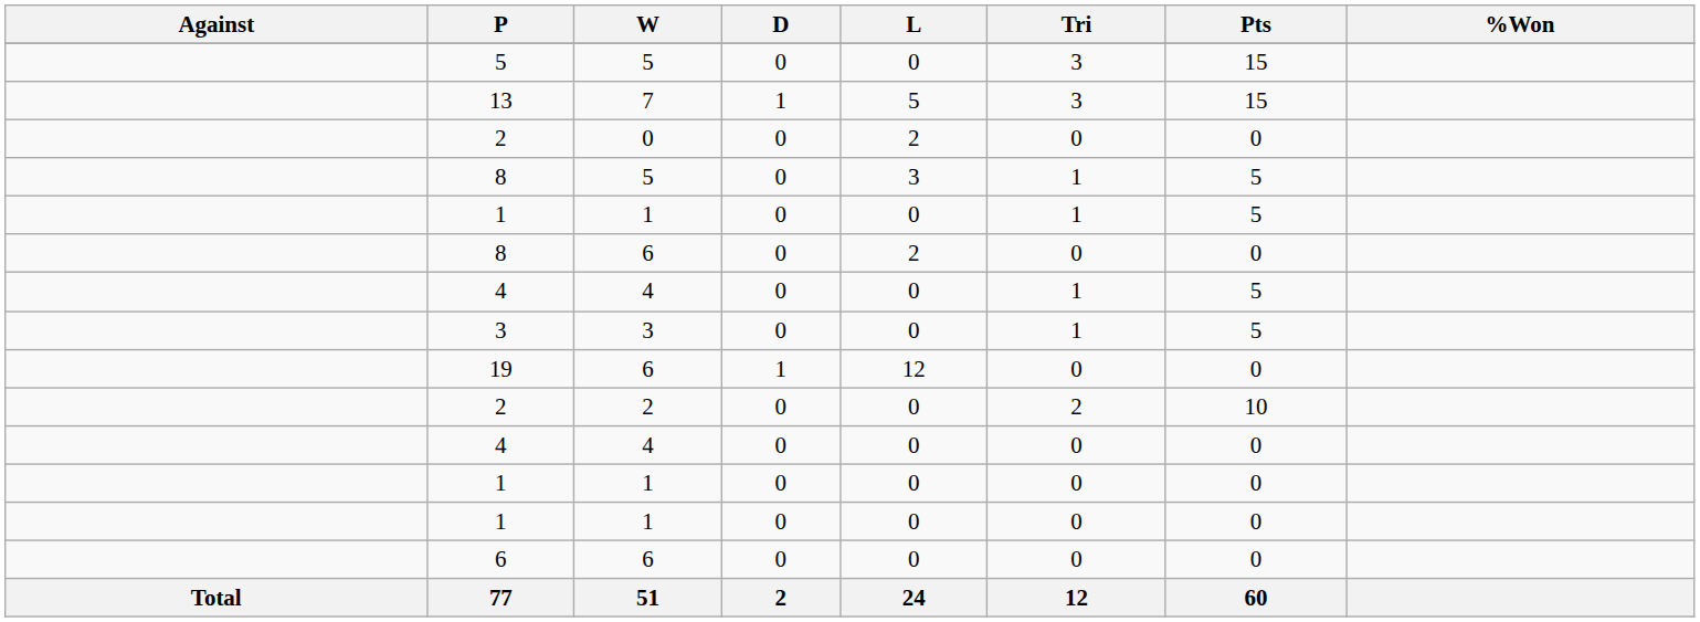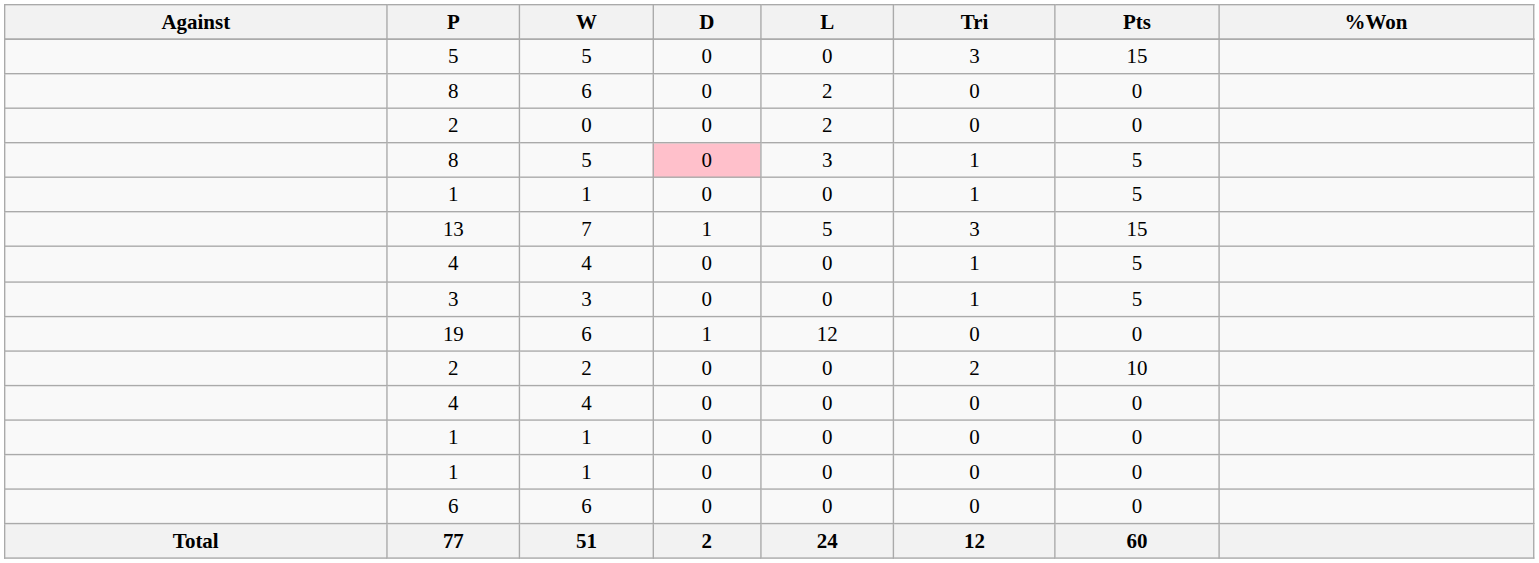 <table class="wikitable sortable"  style="text-align:center; font-size:95%; width:70%;">
 <tr>
 <th style="width:25%;">Against</th>
 <th abbr="Played" style="width:15px;">P</th>
 <th abbr="Won" style="width:10px;">W</th>
 <th abbr="Drawn" style="width:10px;">D</th>
 <th abbr="Lost" style="width:10px;">L</th>
 <th abbr="Tries" style="width:15px;">Tri</th>
 <th abbr="Points" style="width:18px;">Pts</th>
 <th abbr="Won" style="width:18px;">%Won</th>
 </tr>
 <tr bgcolor="#d0ffd0" align="center">
 </tr>
 <tr>
 <td align="left"></td>
 <td>5</td>
 <td>5</td>
 <td>0</td>
 <td>0</td>
 <td>3</td>
 <td>15</td>
 <td></td>
 </tr>
 <tr>
 <td align="left"></td>
-<td>13</td>
-<td>7</td>
-<td>1</td>
-<td>5</td>
-<td>3</td>
-<td>15</td>
+<td>8</td>
+<td>6</td>
+<td>0</td>
+<td>2</td>
+<td>0</td>
+<td>0</td>
 <td></td>
 </tr>
 <tr>
 <td align="left"></td>
 <td>2</td>
 <td>0</td>
 <td>0</td>
 <td>2</td>
 <td>0</td>
 <td>0</td>
 <td></td>
 </tr>
 <tr>
 <td align="left"></td>
 <td>8</td>
 <td>5</td>
-<td>0</td>
+<td style="background: pink;">0</td>
 <td>3</td>
 <td>1</td>
 <td>5</td>
 <td></td>
 </tr>
 <tr>
 <td align="left"></td>
 <td>1</td>
 <td>1</td>
 <td>0</td>
 <td>0</td>
 <td>1</td>
 <td>5</td>
 <td></td>
 </tr>
 <tr>
 <td align="left"></td>
-<td>8</td>
-<td>6</td>
-<td>0</td>
-<td>2</td>
-<td>0</td>
-<td>0</td>
+<td>13</td>
+<td>7</td>
+<td>1</td>
+<td>5</td>
+<td>3</td>
+<td>15</td>
 <td></td>
 </tr>
 <tr>
 <td align="left"></td>
 <td>4</td>
 <td>4</td>
 <td>0</td>
 <td>0</td>
 <td>1</td>
 <td>5</td>
 <td></td>
 </tr>
 <tr>
 <td align="left"></td>
 <td>3</td>
 <td>3</td>
 <td>0</td>
 <td>0</td>
 <td>1</td>
 <td>5</td>
 <td></td>
 </tr>
 <tr>
 <td align="left"></td>
 <td>19</td>
 <td>6</td>
 <td>1</td>
 <td>12</td>
 <td>0</td>
 <td>0</td>
 <td></td>
 </tr>
 <tr>
 <td align="left"></td>
 <td>2</td>
 <td>2</td>
 <td>0</td>
 <td>0</td>
 <td>2</td>
 <td>10</td>
 <td></td>
 </tr>
 <tr>
 <td align="left"></td>
 <td>4</td>
 <td>4</td>
 <td>0</td>
 <td>0</td>
 <td>0</td>
 <td>0</td>
 <td></td>
 </tr>
 <tr>
 <td align="left"></td>
 <td>1</td>
 <td>1</td>
 <td>0</td>
 <td>0</td>
 <td>0</td>
 <td>0</td>
 <td></td>
 </tr>
 <tr>
 <td align="left"></td>
 <td>1</td>
 <td>1</td>
 <td>0</td>
 <td>0</td>
 <td>0</td>
 <td>0</td>
 <td></td>
 </tr>
 <tr>
 <td align="left"></td>
 <td>6</td>
 <td>6</td>
 <td>0</td>
 <td>0</td>
 <td>0</td>
 <td>0</td>
 <td></td>
 </tr>
 <tr>
 <th>Total</th>
 <th>77</th>
 <th>51</th>
 <th>2</th>
 <th>24</th>
 <th>12</th>
 <th>60</th>
 <th></th>
 </tr>
 </table>
